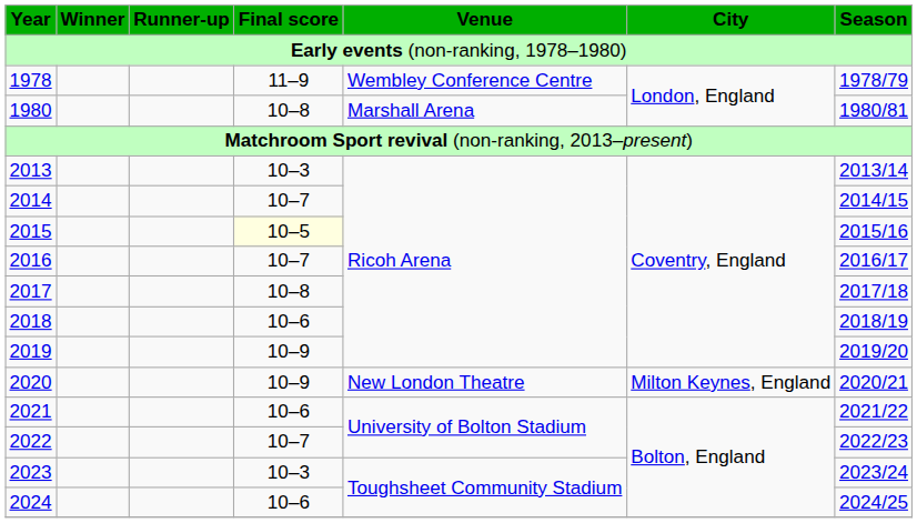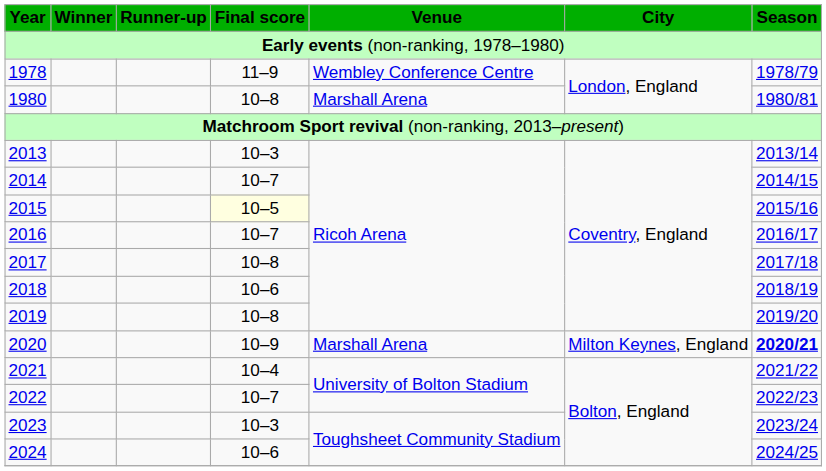 <table class="wikitable" style="margin: auto">
 <tr>
 <th style="text-align: center; background-color: #00af00">Year</th>
 <th style="text-align: center; background-color: #00af00">Winner</th>
 <th style="text-align: center; background-color: #00af00">Runner-up</th>
 <th style="text-align: center; background-color: #00af00">Final score</th>
 <th style="text-align: center; background-color: #00af00">Venue</th>
 <th style="text-align: center; background-color: #00af00">City</th>
 <th style="text-align: center; background-color: #00af00">Season</th>
 </tr>
 <tr>
 <td colspan=7 style="text-align: center; background-color: #c0ffc0"><strong>Early events</strong> (non-ranking, 1978–1980)</td>
 </tr>
 <tr>
 <td><a href='#'>1978</a></td>
 <td></td>
 <td></td>
 <td style="text-align: center">11–9</td>
 <td><a href='#'>Wembley Conference Centre</a></td>
 <td rowspan=2><a href='#'>London</a>, England</td>
 <td><a href='#'>1978/79</a></td>
 </tr>
 <tr>
 <td><a href='#'>1980</a></td>
 <td></td>
 <td></td>
 <td style="text-align: center">10–8</td>
 <td><a href='#'>Marshall Arena</a></td>
 <td><a href='#'>1980/81</a></td>
 </tr>
 <tr>
 <td colspan=7 style="text-align: center; background-color: #c0ffc0"><strong>Matchroom Sport revival</strong> (non-ranking, 2013–<em>present</em>)</td>
 </tr>
 <tr>
 <td><a href='#'>2013</a></td>
 <td></td>
 <td></td>
 <td style="text-align: center">10–3</td>
 <td rowspan=7><a href='#'>Ricoh Arena</a></td>
 <td rowspan=7><a href='#'>Coventry</a>, England</td>
 <td><a href='#'>2013/14</a></td>
 </tr>
 <tr>
 <td><a href='#'>2014</a></td>
 <td></td>
 <td></td>
 <td style="text-align: center">10–7</td>
 <td><a href='#'>2014/15</a></td>
 </tr>
 <tr>
 <td><a href='#'>2015</a></td>
 <td></td>
 <td></td>
 <td style="background: lightyellow; text-align: center">10–5</td>
 <td><a href='#'>2015/16</a></td>
 </tr>
 <tr>
 <td><a href='#'>2016</a></td>
 <td></td>
 <td></td>
 <td style="text-align: center">10–7</td>
 <td><a href='#'>2016/17</a></td>
 </tr>
 <tr>
 <td><a href='#'>2017</a></td>
 <td></td>
 <td></td>
 <td style="text-align: center">10–8</td>
 <td><a href='#'>2017/18</a></td>
 </tr>
 <tr>
 <td><a href='#'>2018</a></td>
 <td></td>
 <td></td>
 <td style="text-align: center">10–6</td>
 <td><a href='#'>2018/19</a></td>
 </tr>
 <tr>
 <td><a href='#'>2019</a></td>
 <td></td>
 <td></td>
-<td style="text-align: center">10–9</td>
+<td style="text-align: center">10–8</td>
 <td><a href='#'>2019/20</a></td>
 </tr>
 <tr>
 <td><a href='#'>2020</a></td>
 <td></td>
 <td></td>
 <td style="text-align: center">10–9</td>
-<td><a href='#'>New London Theatre</a></td>
+<td><a href='#'>Marshall Arena</a></td>
 <td><a href='#'>Milton Keynes</a>, England</td>
-<td><a href='#'>2020/21</a></td>
+<td><strong><a href='#'>2020/21</a></strong></td>
 </tr>
 <tr>
 <td><a href='#'>2021</a></td>
 <td></td>
 <td></td>
-<td style="text-align: center">10–6</td>
+<td style="text-align: center">10–4</td>
 <td rowspan=2><a href='#'>University of Bolton Stadium</a></td>
 <td rowspan=4><a href='#'>Bolton</a>, England</td>
 <td><a href='#'>2021/22</a></td>
 </tr>
 <tr>
 <td><a href='#'>2022</a></td>
 <td></td>
 <td></td>
 <td style="text-align: center">10–7</td>
 <td><a href='#'>2022/23</a></td>
 </tr>
 <tr>
 <td><a href='#'>2023</a></td>
 <td></td>
 <td></td>
 <td style="text-align: center">10–3</td>
 <td rowspan=2><a href='#'>Toughsheet Community Stadium</a></td>
 <td><a href='#'>2023/24</a></td>
 </tr>
 <tr>
 <td><a href='#'>2024</a></td>
 <td></td>
 <td></td>
 <td style="text-align: center">10–6</td>
 <td><a href='#'>2024/25</a></td>
 </tr>
 <tr>
 </tr>
 </table>
